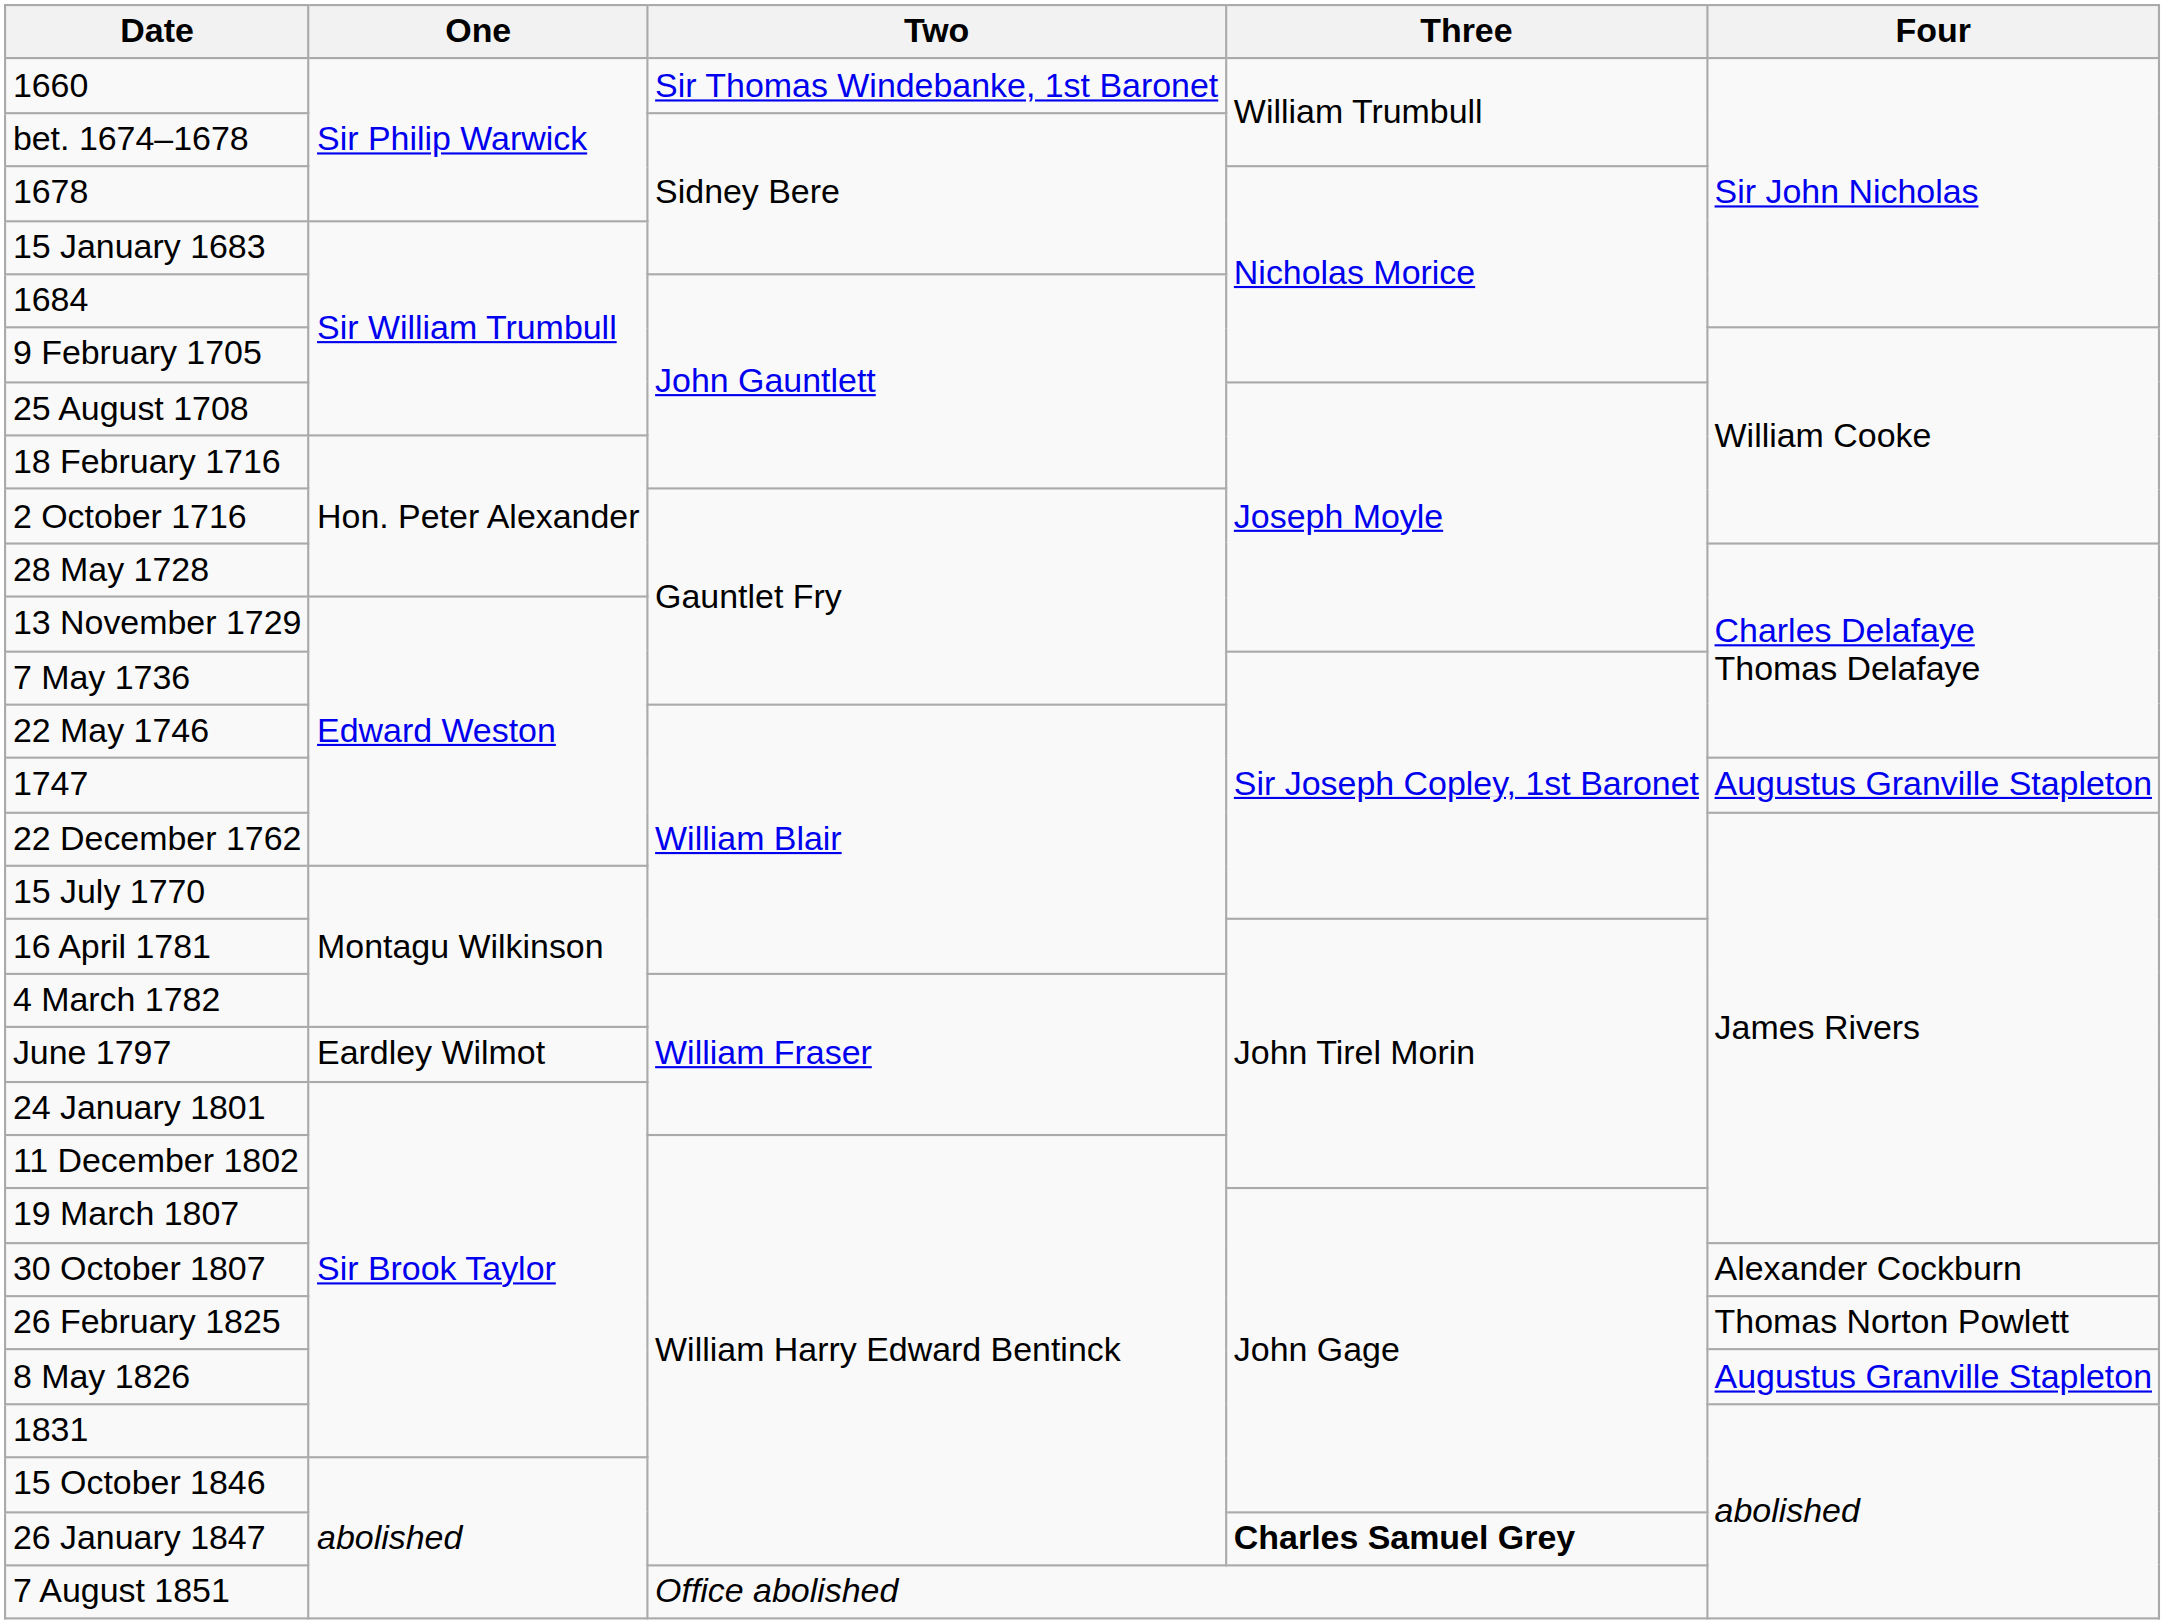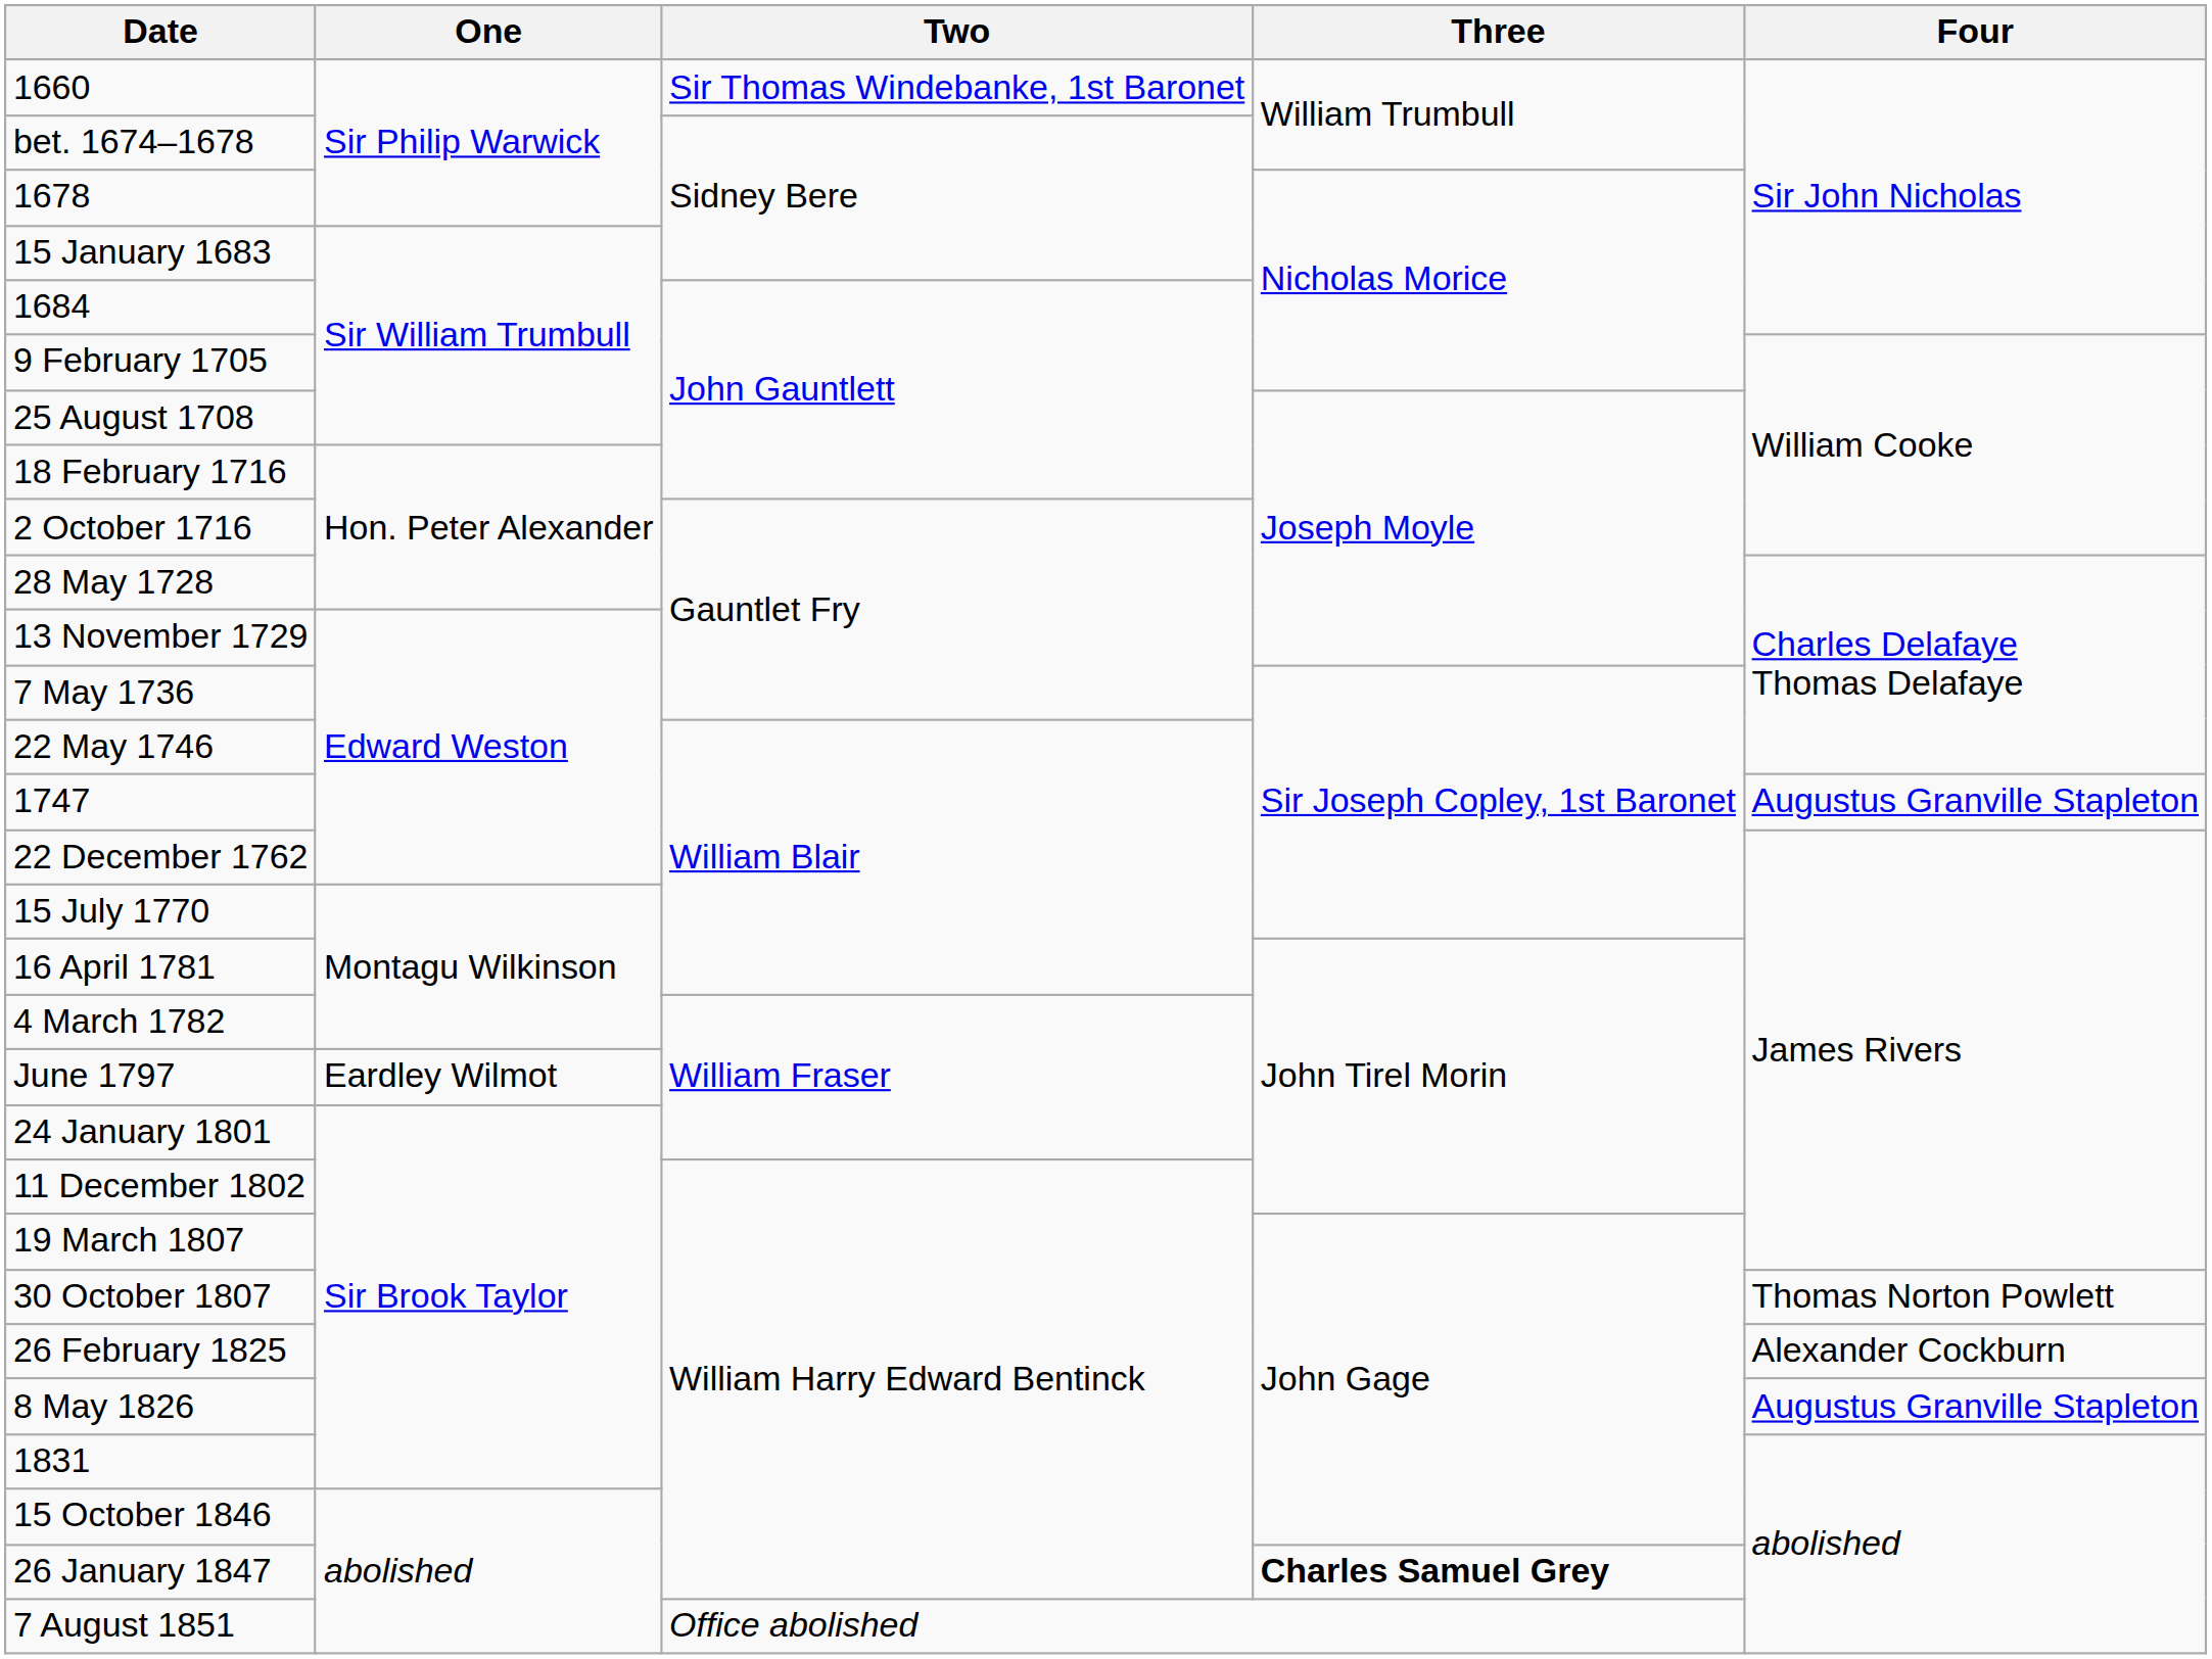 <table class="wikitable">
 <tr>
 <th>Date</th>
 <th>One</th>
 <th>Two</th>
 <th>Three</th>
 <th>Four</th>
 </tr>
 <tr>
 <td>1660</td>
 <td rowspan=3><a href='#'>Sir Philip Warwick</a></td>
 <td><a href='#'>Sir Thomas Windebanke, 1st Baronet</a></td>
 <td rowspan=2>William Trumbull </td>
 <td rowspan=5><a href='#'>Sir John Nicholas</a></td>
 </tr>
 <tr>
 <td>bet. 1674–1678</td>
 <td rowspan=3>Sidney Bere</td>
 </tr>
 <tr>
 <td>1678</td>
 <td rowspan=4><a href='#'>Nicholas Morice</a></td>
 </tr>
 <tr>
 <td>15 January 1683</td>
 <td rowspan=4><a href='#'>Sir William Trumbull</a></td>
 </tr>
 <tr>
 <td>1684</td>
 <td rowspan=4><a href='#'>John Gauntlett</a></td>
 </tr>
 <tr>
 <td>9 February 1705</td>
 <td rowspan=4>William Cooke</td>
 </tr>
 <tr>
 <td>25 August 1708</td>
 <td rowspan=5><a href='#'>Joseph Moyle</a></td>
 </tr>
 <tr>
 <td>18 February 1716</td>
 <td rowspan=3>Hon. Peter Alexander </td>
 </tr>
 <tr>
 <td>2 October 1716</td>
 <td rowspan=4>Gauntlet Fry</td>
 </tr>
 <tr>
 <td>28 May 1728</td>
 <td rowspan=4><a href='#'>Charles Delafaye</a><br>Thomas Delafaye</td>
 </tr>
 <tr>
 <td>13 November 1729</td>
 <td rowspan=5><a href='#'>Edward Weston</a></td>
 </tr>
 <tr>
 <td>7 May 1736</td>
 <td rowspan=5><a href='#'>Sir Joseph Copley, 1st Baronet</a></td>
 </tr>
 <tr>
 <td>22 May 1746</td>
 <td rowspan=5><a href='#'>William Blair</a></td>
 </tr>
 <tr>
 <td>1747</td>
 <td><a href='#'>Augustus Granville Stapleton</a></td>
 </tr>
 <tr>
 <td>22 December 1762</td>
 <td rowspan=8>James Rivers </td>
 </tr>
 <tr>
 <td>15 July 1770</td>
 <td rowspan=3>Montagu Wilkinson</td>
 </tr>
 <tr>
 <td>16 April 1781</td>
 <td rowspan=5>John Tirel Morin</td>
 </tr>
 <tr>
 <td>4 March 1782</td>
 <td rowspan=3><a href='#'>William Fraser</a></td>
 </tr>
 <tr>
 <td>June 1797</td>
 <td>Eardley Wilmot </td>
 </tr>
 <tr>
 <td>24 January 1801</td>
 <td rowspan=7><a href='#'>Sir Brook Taylor</a></td>
 </tr>
 <tr>
 <td>11 December 1802</td>
 <td rowspan=8>William Harry Edward Bentinck</td>
 </tr>
 <tr>
 <td>19 March 1807</td>
 <td rowspan=6>John Gage </td>
 </tr>
 <tr>
 <td>30 October 1807</td>
-<td>Alexander Cockburn</td>
+<td>Thomas Norton Powlett</td>
 </tr>
 <tr>
 <td>26 February 1825</td>
-<td>Thomas Norton Powlett</td>
+<td>Alexander Cockburn</td>
 </tr>
 <tr>
 <td>8 May 1826</td>
 <td><a href='#'>Augustus Granville Stapleton</a></td>
 </tr>
 <tr>
 <td>1831</td>
 <td rowspan=4><em>abolished</em></td>
 </tr>
 <tr>
 <td>15 October 1846</td>
 <td rowspan=3><em>abolished</em></td>
 </tr>
 <tr>
 <td>26 January 1847</td>
 <td><strong>Charles Samuel Grey</strong></td>
 </tr>
 <tr>
 <td>7 August 1851</td>
 <td colspan=2><em>Office abolished</em></td>
 </tr>
 </table>
